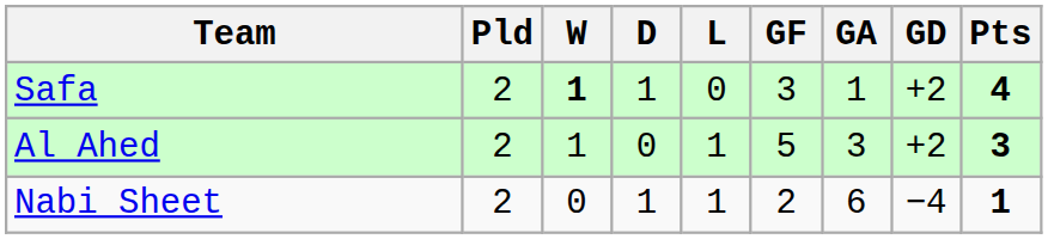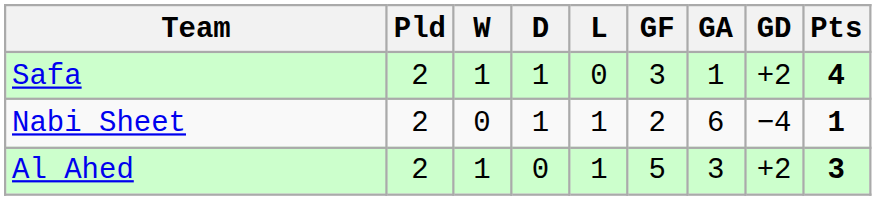 <table class="wikitable" style="text-align: center;">
 <tr>
 <th width=165>Team</th>
 <th width=20>Pld</th>
 <th width=20>W</th>
 <th width=20>D</th>
 <th width=20>L</th>
 <th width=20>GF</th>
 <th width=20>GA</th>
 <th width=20>GD</th>
 <th width=20>Pts</th>
 </tr>
 <tr bgcolor = ccffcc>
 <td style="text-align:left;"> <a href='#'>Safa</a></td>
 <td>2</td>
-<td><strong>1</strong></td>
+<td>1</td>
 <td>1</td>
 <td>0</td>
 <td>3</td>
 <td>1</td>
 <td>+2</td>
 <td><strong>4</strong></td>
+</tr>
+<tr>
+<td style="text-align:left;"> <a href='#'>Nabi Sheet</a></td>
+<td>2</td>
+<td>0</td>
+<td>1</td>
+<td>1</td>
+<td>2</td>
+<td>6</td>
+<td>−4</td>
+<td><strong>1</strong></td>
 </tr>
 <tr bgcolor = ccffcc>
 <td style="text-align:left;"> <a href='#'>Al Ahed</a></td>
 <td>2</td>
 <td>1</td>
 <td>0</td>
 <td>1</td>
 <td>5</td>
 <td>3</td>
 <td>+2</td>
 <td><strong>3</strong></td>
 </tr>
-<tr>
-<td style="text-align:left;"> <a href='#'>Nabi Sheet</a></td>
-<td>2</td>
-<td>0</td>
-<td>1</td>
-<td>1</td>
-<td>2</td>
-<td>6</td>
-<td>−4</td>
-<td><strong>1</strong></td>
-</tr>
 </table>
